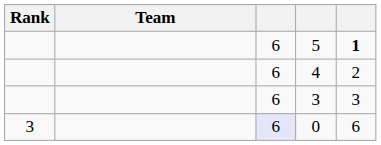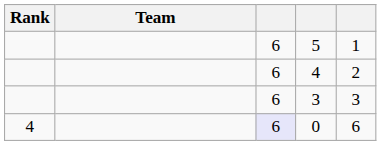 <table class="wikitable" style="text-align: center;">
 <tr>
 <th width=40>Rank</th>
 <th width=180>Team</th>
 <th width=30></th>
 <th width=30></th>
 <th width=30></th>
 </tr>
 <tr>
 <td></td>
 <td align=left></td>
 <td>6</td>
 <td>5</td>
-<td><strong>1</strong></td>
+<td>1</td>
 </tr>
 <tr>
 <td></td>
 <td align=left></td>
 <td>6</td>
 <td>4</td>
 <td>2</td>
 </tr>
 <tr>
 <td></td>
 <td align=left></td>
 <td>6</td>
 <td>3</td>
 <td>3</td>
 </tr>
 <tr>
-<td>3</td>
+<td>4</td>
 <td align=left></td>
 <td style="background: lavender;">6</td>
 <td>0</td>
 <td>6</td>
 </tr>
 </table>
